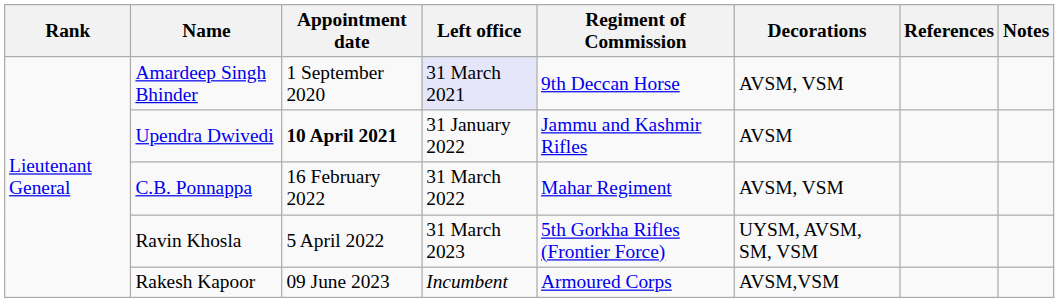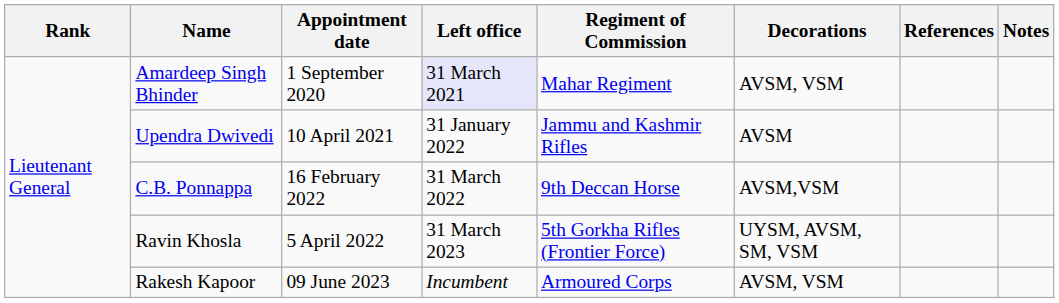 <table class="wikitable sortable">
 <tr>
 <th>Rank</th>
 <th>Name</th>
 <th>Appointment date</th>
 <th>Left office</th>
 <th>Regiment of Commission</th>
 <th>Decorations</th>
 <th>References</th>
 <th>Notes</th>
 </tr>
 <tr>
 <td rowspan="41"><a href='#'>Lieutenant General</a></td>
 <td><a href='#'>Amardeep Singh Bhinder</a></td>
 <td>1 September 2020</td>
 <td style="background: lavender;">31 March 2021</td>
-<td><a href='#'>9th Deccan Horse</a></td>
+<td><a href='#'>Mahar Regiment</a></td>
 <td>AVSM, VSM</td>
 <td></td>
 <td></td>
 </tr>
 <tr>
 <td><a href='#'>Upendra Dwivedi</a></td>
-<td><strong>10 April 2021</strong></td>
+<td>10 April 2021</td>
 <td>31 January 2022</td>
 <td><a href='#'>Jammu and Kashmir Rifles</a></td>
 <td>AVSM</td>
 <td></td>
 <td></td>
 </tr>
 <tr>
 <td><a href='#'>C.B. Ponnappa</a></td>
 <td>16 February 2022</td>
 <td>31 March 2022</td>
-<td><a href='#'>Mahar Regiment</a></td>
-<td>AVSM, VSM</td>
+<td><a href='#'>9th Deccan Horse</a></td>
+<td>AVSM,VSM</td>
 <td></td>
 <td></td>
 </tr>
 <tr>
 <td>Ravin Khosla</td>
 <td>5 April 2022</td>
 <td>31 March 2023</td>
 <td><a href='#'>5th Gorkha Rifles (Frontier Force)</a></td>
 <td>UYSM, AVSM, SM, VSM</td>
 <td></td>
 <td></td>
 </tr>
 <tr>
 <td>Rakesh Kapoor</td>
 <td>09 June 2023</td>
 <td><em>Incumbent</em></td>
 <td><a href='#'>Armoured Corps</a></td>
-<td>AVSM,VSM</td>
+<td>AVSM, VSM</td>
 <td></td>
 <td></td>
 </tr>
 </table>
